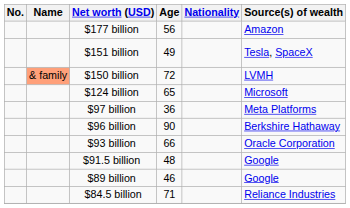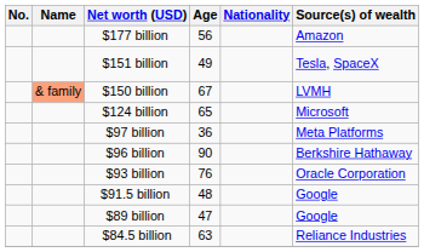 <table class="wikitable sortable">
 <tr>
 <th>No.</th>
 <th>Name</th>
 <th><a href='#'>Net worth</a> (<a href='#'>USD</a>)</th>
 <th>Age</th>
 <th><a href='#'>Nationality</a> </th>
 <th>Source(s) of wealth</th>
 </tr>
 <tr>
 <td style="text-align:center;"> </td>
 <td></td>
 <td style="text-align:center;">$177 billion </td>
 <td style="text-align:center;">56</td>
 <td></td>
 <td><a href='#'>Amazon</a></td>
 </tr>
 <tr>
 <td style="text-align:center;"> </td>
 <td></td>
 <td style="text-align:center;">$151 billion </td>
 <td style="text-align:center;">49</td>
 <td><br><br></td>
 <td><a href='#'>Tesla</a>, <a href='#'>SpaceX</a></td>
 </tr>
 <tr>
 <td style="text-align:center;"> </td>
 <td style="background: lightsalmon;"> & family</td>
 <td style="text-align:center;">$150 billion </td>
-<td style="text-align:center;">72</td>
+<td style="text-align:center;">67</td>
 <td></td>
 <td><a href='#'>LVMH</a></td>
 </tr>
 <tr>
 <td style="text-align:center;"> </td>
 <td></td>
 <td style="text-align:center;">$124 billion </td>
 <td style="text-align:center;">65</td>
 <td></td>
 <td><a href='#'>Microsoft</a></td>
 </tr>
 <tr>
 <td style="text-align:center;"> </td>
 <td></td>
 <td style="text-align:center;">$97 billion </td>
 <td style="text-align:center;">36</td>
 <td></td>
 <td><a href='#'>Meta Platforms</a></td>
 </tr>
 <tr>
 <td style="text-align:center;"> </td>
 <td></td>
 <td style="text-align:center;">$96 billion </td>
 <td style="text-align:center;">90</td>
 <td></td>
 <td><a href='#'>Berkshire Hathaway</a></td>
 </tr>
 <tr>
 <td style="text-align:center;"> </td>
 <td></td>
 <td style="text-align:center;">$93 billion </td>
-<td style="text-align:center;">66</td>
+<td style="text-align:center;">76</td>
 <td></td>
 <td><a href='#'>Oracle Corporation</a></td>
 </tr>
 <tr>
 <td style="text-align:center;"> </td>
 <td></td>
 <td style="text-align:center;">$91.5 billion </td>
 <td style="text-align:center;">48</td>
 <td></td>
 <td><a href='#'>Google</a></td>
 </tr>
 <tr>
 <td style="text-align:center;"> </td>
 <td></td>
 <td style="text-align:center;">$89 billion </td>
-<td style="text-align:center;">46</td>
+<td style="text-align:center;">47</td>
 <td></td>
 <td><a href='#'>Google</a></td>
 </tr>
 <tr>
 <td style="text-align:center;"> </td>
 <td></td>
 <td style="text-align:center;">$84.5 billion </td>
-<td style="text-align:center;">71</td>
+<td style="text-align:center;">63</td>
 <td></td>
 <td><a href='#'>Reliance Industries</a></td>
 </tr>
 <tr>
 </tr>
 </table>
